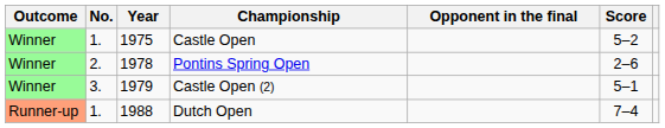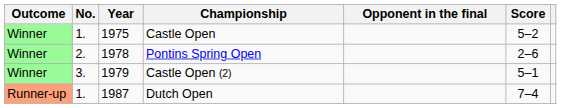 <table class="wikitable">
 <tr>
 <th width="80">Outcome</th>
 <th width="20">No.</th>
 <th width="50">Year</th>
 <th style="width:250px;">Championship</th>
 <th style="width:200px;">Opponent in the final</th>
 <th style="width:50px;">Score</th>
 <th></th>
 </tr>
 <tr>
 <td style="background:#98FB98">Winner</td>
 <td>1.</td>
 <td>1975</td>
 <td>Castle Open</td>
 <td data-sort-value="Spencer, John"></td>
 <td align="center">5–2</td>
 <td align="center"></td>
 </tr>
 <tr>
 <td style="background:#98FB98">Winner</td>
 <td>2.</td>
 <td>1978</td>
 <td><a href='#'>Pontins Spring Open</a></td>
 <td data-sort-value="Griffiths, Terry"></td>
 <td align="center">2–6</td>
 <td align="center"></td>
 </tr>
 <tr>
 <td style="background:#98FB98">Winner</td>
 <td>3.</td>
 <td>1979</td>
 <td>Castle Open <small>(2)</small></td>
 <td data-sort-value="Davis, Fred"></td>
 <td align="center">5–1</td>
 <td align="center"></td>
 </tr>
 <tr>
 <td style="background:#ffa07a;">Runner-up</td>
 <td>1.</td>
-<td>1988</td>
+<td>1987</td>
 <td>Dutch Open</td>
 <td data-sort-value="Birch, Jonathan"></td>
 <td align="center">7–4</td>
 <td align="center"></td>
 </tr>
 </table>
